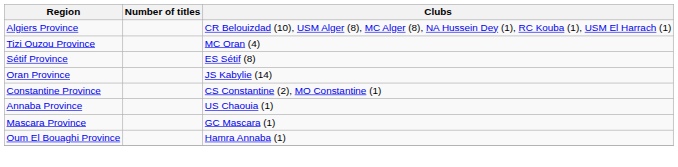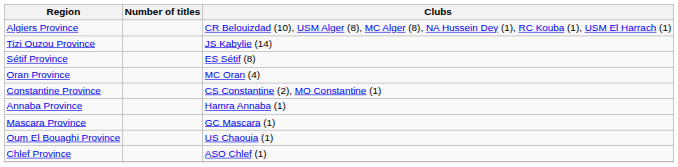 <table class="wikitable sortable">
 <tr>
 <th>Region</th>
 <th>Number of titles</th>
 <th>Clubs</th>
 </tr>
 <tr>
 <td><a href='#'>Algiers Province</a></td>
 <td></td>
 <td><a href='#'>CR Belouizdad</a> (10), <a href='#'>USM Alger</a> (8), <a href='#'>MC Alger</a> (8), <a href='#'>NA Hussein Dey</a> (1), <a href='#'>RC Kouba</a> (1), <a href='#'>USM El Harrach</a> (1)</td>
 </tr>
 <tr>
 <td><a href='#'>Tizi Ouzou Province</a></td>
 <td></td>
-<td><a href='#'>MC Oran</a> (4)</td>
+<td><a href='#'>JS Kabylie</a> (14)</td>
 </tr>
 <tr>
 <td><a href='#'>Sétif Province</a></td>
 <td></td>
 <td><a href='#'>ES Sétif</a> (8)</td>
 </tr>
 <tr>
 <td><a href='#'>Oran Province</a></td>
 <td></td>
-<td><a href='#'>JS Kabylie</a> (14)</td>
+<td><a href='#'>MC Oran</a> (4)</td>
 </tr>
 <tr>
 <td><a href='#'>Constantine Province</a></td>
 <td></td>
 <td><a href='#'>CS Constantine</a> (2),  <a href='#'>MO Constantine</a> (1)</td>
 </tr>
 <tr>
 <td><a href='#'>Annaba Province</a></td>
 <td></td>
-<td><a href='#'>US Chaouia</a> (1)</td>
+<td><a href='#'>Hamra Annaba</a> (1)</td>
 </tr>
 <tr>
 <td><a href='#'>Mascara Province</a></td>
 <td></td>
 <td><a href='#'>GC Mascara</a> (1)</td>
 </tr>
 <tr>
 <td><a href='#'>Oum El Bouaghi Province</a></td>
 <td></td>
-<td><a href='#'>Hamra Annaba</a> (1)</td>
+<td><a href='#'>US Chaouia</a> (1)</td>
+</tr>
+<tr>
+<td><a href='#'>Chlef Province</a></td>
+<td></td>
+<td><a href='#'>ASO Chlef</a> (1)</td>
 </tr>
 <tr>
 </tr>
 </table>
